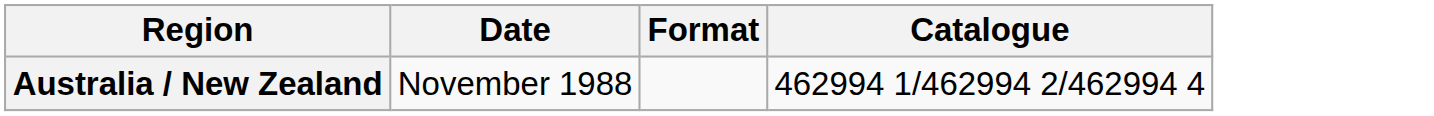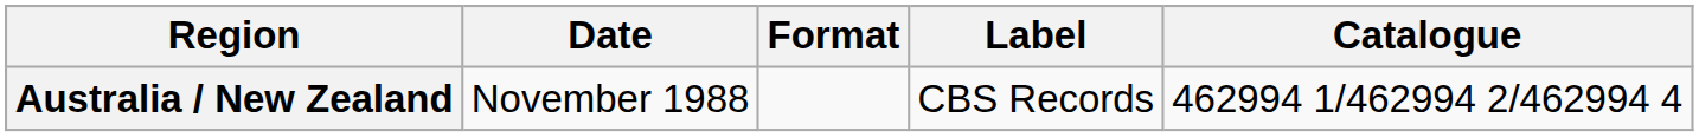 <table class="wikitable plainrowheaders">
 <tr>
 <th scope="col">Region</th>
 <th scope="col">Date</th>
 <th scope="col">Format</th>
+<th scope="col">Label</th>
 <th scope="col">Catalogue</th>
 </tr>
 <tr>
 <th>Australia / New Zealand</th>
 <td>November 1988</td>
 <td></td>
+<td>CBS Records</td>
 <td>462994 1/462994 2/462994 4</td>
 </tr>
 </table>
